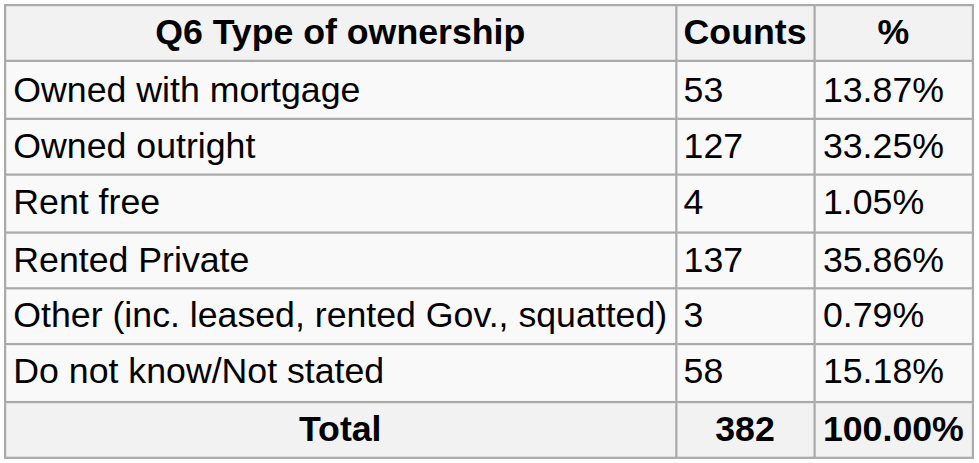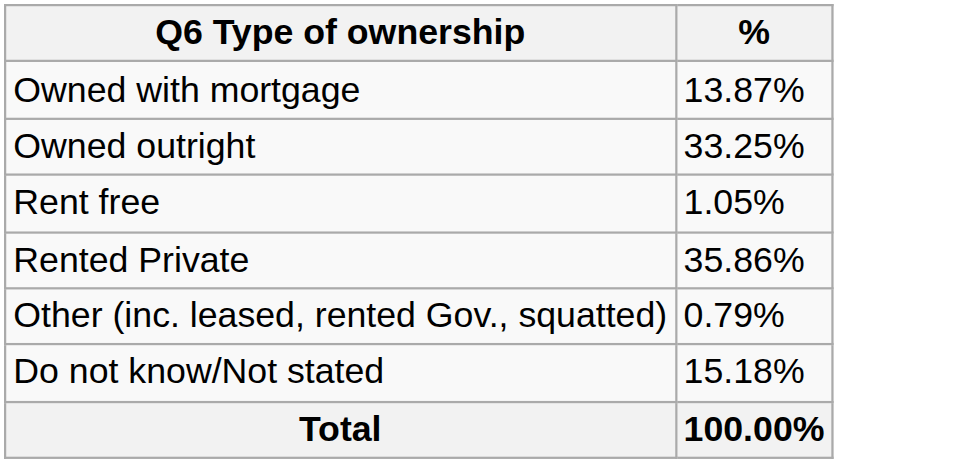 <table class="wikitable sortable">
 <tr>
 <th>Q6 Type of ownership</th>
-<th>Counts</th>
 <th>%</th>
 </tr>
 <tr>
 <td>Owned with mortgage</td>
-<td>53</td>
 <td>13.87%</td>
 </tr>
 <tr>
 <td>Owned outright</td>
-<td>127</td>
 <td>33.25%</td>
 </tr>
 <tr>
 <td>Rent free</td>
-<td>4</td>
 <td>1.05%</td>
 </tr>
 <tr>
 <td>Rented Private</td>
-<td>137</td>
 <td>35.86%</td>
 </tr>
 <tr>
 <td>Other (inc. leased, rented Gov., squatted)</td>
-<td>3</td>
 <td>0.79%</td>
 </tr>
 <tr>
 <td>Do not know/Not stated</td>
-<td>58</td>
 <td>15.18%</td>
 </tr>
 <tr>
 <th>Total</th>
-<th>382</th>
 <th>100.00%</th>
 </tr>
 </table>
